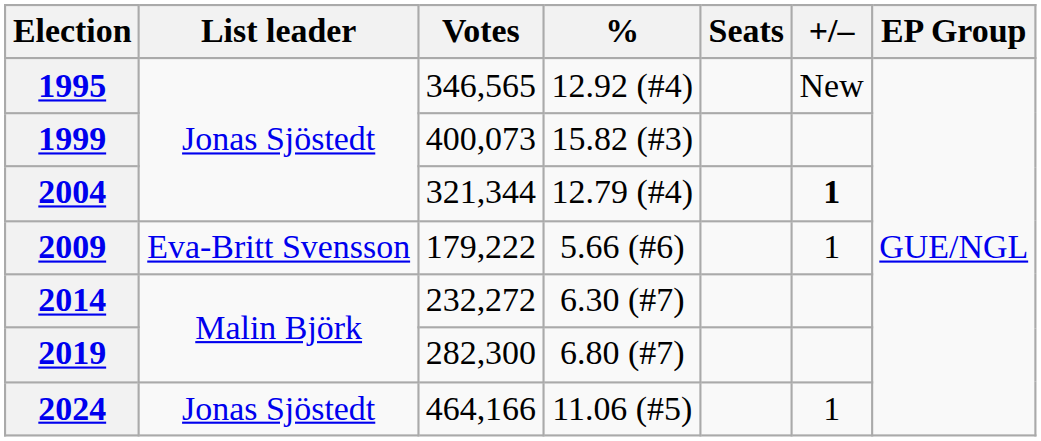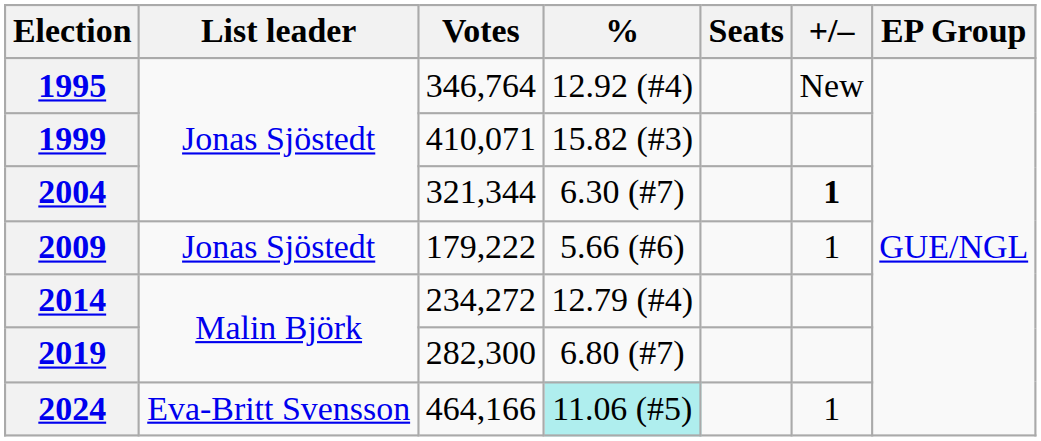 <table class="wikitable" style="text-align:center;">
 <tr>
 <th>Election</th>
 <th>List leader</th>
 <th>Votes</th>
 <th>%</th>
 <th>Seats</th>
 <th>+/–</th>
 <th>EP Group</th>
 </tr>
 <tr>
 <th><a href='#'>1995</a></th>
 <td rowspan=3><a href='#'>Jonas Sjöstedt</a></td>
-<td>346,565</td>
+<td>346,764</td>
 <td>12.92 (#4)</td>
 <td></td>
 <td>New</td>
 <td rowspan=7><a href='#'>GUE/NGL</a></td>
 </tr>
 <tr>
 <th><a href='#'>1999</a></th>
-<td>400,073</td>
+<td>410,071</td>
 <td>15.82 (#3)</td>
 <td></td>
 <td></td>
 </tr>
 <tr>
 <th><a href='#'>2004</a></th>
 <td>321,344</td>
-<td>12.79 (#4)</td>
+<td>6.30 (#7)</td>
 <td></td>
 <td><strong> 1</strong></td>
 </tr>
 <tr>
 <th><a href='#'>2009</a></th>
-<td><a href='#'>Eva-Britt Svensson</a></td>
+<td><a href='#'>Jonas Sjöstedt</a></td>
 <td>179,222</td>
 <td>5.66 (#6)</td>
 <td></td>
 <td> 1</td>
 </tr>
 <tr>
 <th><a href='#'>2014</a></th>
 <td rowspan=2><a href='#'>Malin Björk</a></td>
-<td>232,272</td>
-<td>6.30 (#7)</td>
+<td>234,272</td>
+<td>12.79 (#4)</td>
 <td></td>
 <td></td>
 </tr>
 <tr>
 <th><a href='#'>2019</a></th>
 <td>282,300</td>
 <td>6.80 (#7)</td>
 <td></td>
 <td></td>
 </tr>
 <tr>
 <th><a href='#'>2024</a></th>
-<td><a href='#'>Jonas Sjöstedt</a></td>
+<td><a href='#'>Eva-Britt Svensson</a></td>
 <td>464,166</td>
-<td>11.06 (#5)</td>
+<td style="background: paleturquoise;">11.06 (#5)</td>
 <td></td>
 <td> 1</td>
 </tr>
 </table>
